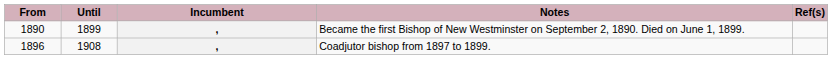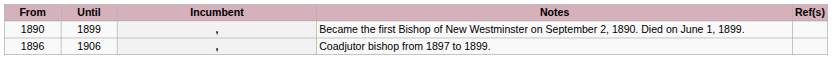 <table class="wikitable sortable plainrowheaders" style="text-align:center;">
 <tr>
 <th scope="col" style="background-color: #D4B1BB; width: 7%">From</th>
 <th scope="col" style="background-color: #D4B1BB; width: 7%">Until</th>
 <th scope="col" style="background-color: #D4B1BB; width: 25%">Incumbent</th>
 <th scope="col" style="background-color: #D4B1BB; width: 60%" class="unsortable">Notes</th>
 <th scope="col" style="background-color: #D4B1BB" class="unsortable">Ref(s)</th>
 </tr>
 <tr>
 <td>1890</td>
 <td>1899</td>
 <th scope="row">, </th>
 <td style="text-align:left">Became the first Bishop of New Westminster on September 2, 1890.  Died on June 1, 1899.</td>
 <td></td>
 </tr>
 <tr>
 <td>1896</td>
-<td>1908</td>
+<td>1906</td>
 <th scope="row">, </th>
 <td style="text-align:left">Coadjutor bishop from 1897 to 1899.</td>
 <td></td>
 </tr>
 </table>
